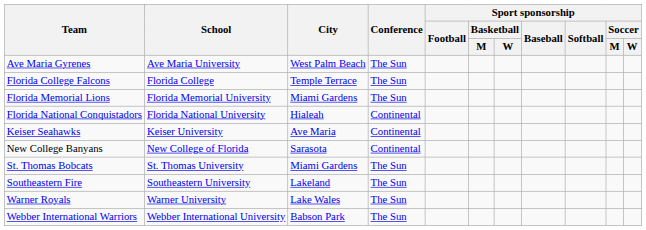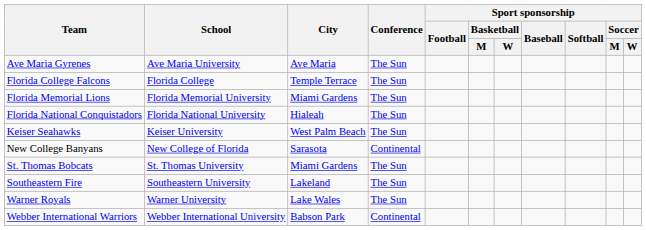 <table class="sortable wikitable">
 <tr>
 <th rowspan=3>Team</th>
 <th rowspan=3>School</th>
 <th rowspan=3>City</th>
 <th rowspan=3>Conference</th>
 <th colspan=7>Sport sponsorship</th>
 </tr>
 <tr>
 <th rowspan=2>Football</th>
 <th colspan=2>Basketball</th>
 <th rowspan=2>Baseball</th>
 <th rowspan=2>Softball</th>
 <th colspan=2>Soccer</th>
 </tr>
 <tr>
 <th>M</th>
 <th>W</th>
 <th>M</th>
 <th>W</th>
 </tr>
 <tr>
 <td><a href='#'>Ave Maria Gyrenes</a></td>
 <td><a href='#'>Ave Maria University</a></td>
-<td><a href='#'>West Palm Beach</a></td>
+<td><a href='#'>Ave Maria</a></td>
 <td><a href='#'>The Sun</a></td>
 <td></td>
 <td></td>
 <td></td>
 <td></td>
 <td></td>
 <td></td>
 <td></td>
 </tr>
 <tr>
 <td><a href='#'>Florida College Falcons</a></td>
 <td><a href='#'>Florida College</a></td>
 <td><a href='#'>Temple Terrace</a></td>
 <td><a href='#'>The Sun</a></td>
 <td></td>
 <td></td>
 <td></td>
 <td></td>
 <td></td>
 <td></td>
 <td></td>
 </tr>
 <tr>
 <td><a href='#'>Florida Memorial Lions</a></td>
 <td><a href='#'>Florida Memorial University</a></td>
 <td><a href='#'>Miami Gardens</a></td>
 <td><a href='#'>The Sun</a></td>
 <td> </td>
 <td></td>
 <td></td>
 <td></td>
 <td></td>
 <td></td>
 <td></td>
 </tr>
 <tr>
 <td><a href='#'>Florida National Conquistadors</a></td>
 <td><a href='#'>Florida National University</a></td>
 <td><a href='#'>Hialeah</a></td>
-<td><a href='#'>Continental</a></td>
+<td><a href='#'>The Sun</a></td>
 <td></td>
 <td></td>
 <td></td>
 <td></td>
 <td></td>
 <td></td>
 <td></td>
 </tr>
 <tr>
 <td><a href='#'>Keiser Seahawks</a></td>
 <td><a href='#'>Keiser University</a></td>
-<td><a href='#'>Ave Maria</a></td>
-<td><a href='#'>Continental</a></td>
+<td><a href='#'>West Palm Beach</a></td>
+<td><a href='#'>The Sun</a></td>
 <td> </td>
 <td></td>
 <td></td>
 <td></td>
 <td></td>
 <td></td>
 <td></td>
 </tr>
 <tr>
 <td>New College Banyans</td>
 <td><a href='#'>New College of Florida</a></td>
 <td><a href='#'>Sarasota</a></td>
 <td><a href='#'>Continental</a></td>
 <td></td>
 <td></td>
 <td></td>
 <td></td>
 <td></td>
 <td></td>
 <td></td>
 </tr>
 <tr>
 <td><a href='#'>St. Thomas Bobcats</a></td>
 <td><a href='#'>St. Thomas University</a></td>
 <td><a href='#'>Miami Gardens</a></td>
 <td><a href='#'>The Sun</a></td>
 <td> </td>
 <td></td>
 <td></td>
 <td></td>
 <td></td>
 <td></td>
 <td></td>
 </tr>
 <tr>
 <td><a href='#'>Southeastern Fire</a></td>
 <td><a href='#'>Southeastern University</a></td>
 <td><a href='#'>Lakeland</a></td>
 <td><a href='#'>The Sun</a></td>
 <td></td>
 <td></td>
 <td></td>
 <td></td>
 <td></td>
 <td></td>
 <td></td>
 </tr>
 <tr>
 <td><a href='#'>Warner Royals</a></td>
 <td><a href='#'>Warner University</a></td>
 <td><a href='#'>Lake Wales</a></td>
 <td><a href='#'>The Sun</a></td>
 <td> </td>
 <td></td>
 <td></td>
 <td></td>
 <td></td>
 <td></td>
 <td></td>
 </tr>
 <tr>
 <td><a href='#'>Webber International Warriors</a></td>
 <td><a href='#'>Webber International University</a></td>
 <td><a href='#'>Babson Park</a></td>
-<td><a href='#'>The Sun</a></td>
+<td><a href='#'>Continental</a></td>
 <td> </td>
 <td></td>
 <td></td>
 <td></td>
 <td></td>
 <td></td>
 <td></td>
 </tr>
 </table>
